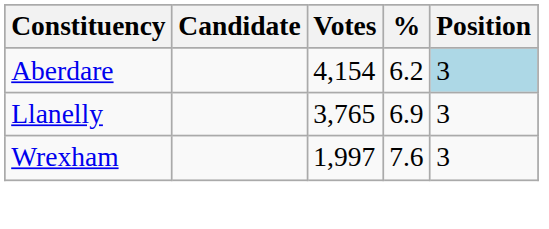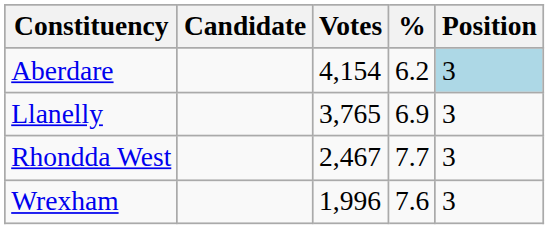 <table class="wikitable sortable">
 <tr>
 <th>Constituency</th>
 <th>Candidate</th>
 <th>Votes</th>
 <th>%</th>
 <th>Position</th>
 </tr>
 <tr>
 <td><a href='#'>Aberdare</a></td>
 <td></td>
 <td>4,154</td>
 <td>6.2</td>
 <td style="background: lightblue;">3</td>
 </tr>
 <tr>
 <td><a href='#'>Llanelly</a></td>
 <td></td>
 <td>3,765</td>
 <td>6.9</td>
 <td>3</td>
 </tr>
 <tr>
+<td><a href='#'>Rhondda West</a></td>
+<td></td>
+<td>2,467</td>
+<td>7.7</td>
+<td>3</td>
+</tr>
+<tr>
 <td><a href='#'>Wrexham</a></td>
 <td></td>
-<td>1,997</td>
+<td>1,996</td>
 <td>7.6</td>
 <td>3</td>
 </tr>
 </table>
